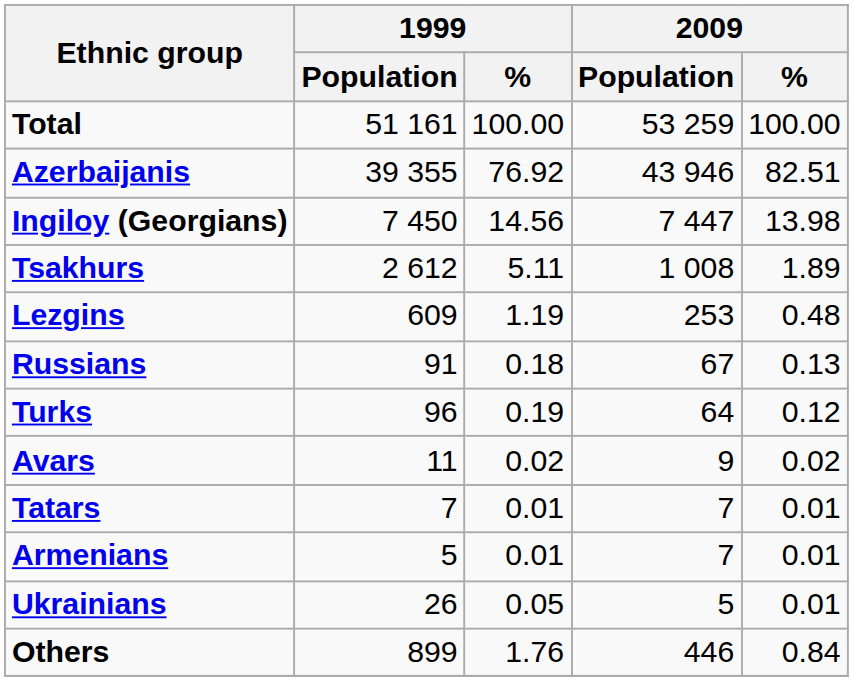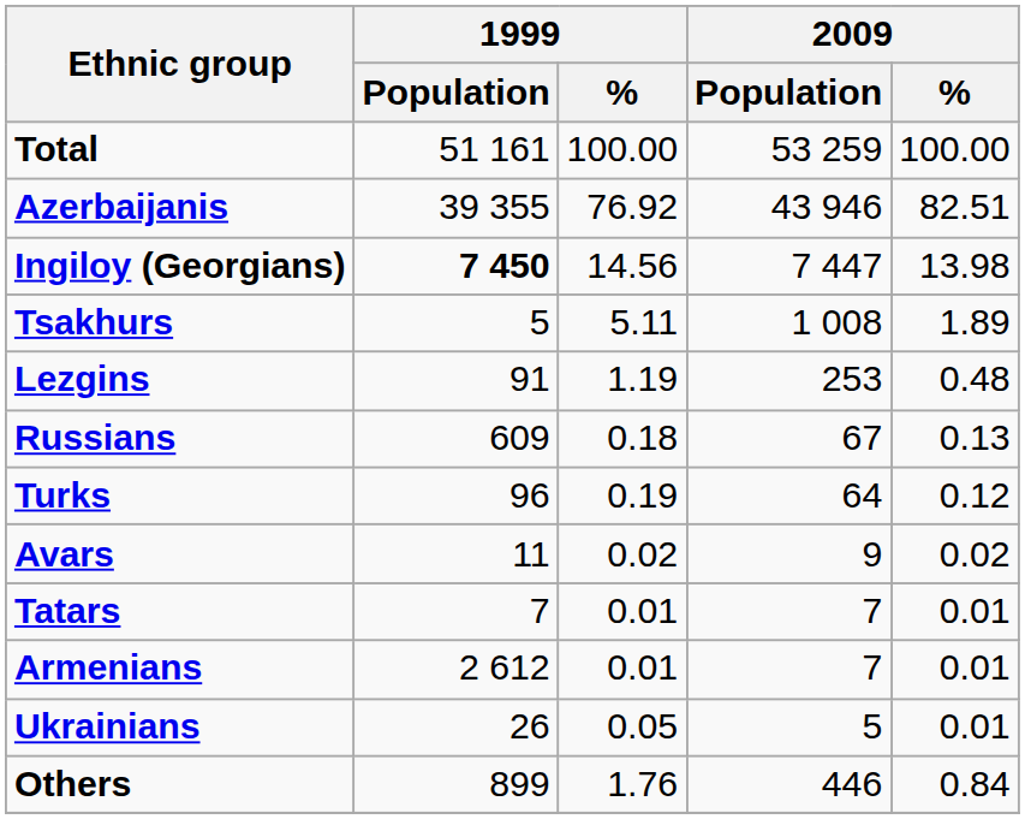 <table class="wikitable" style="text-align: right;">
 <tr style="background:#e0e0e0;">
 <th rowspan="2">Ethnic group</th>
 <th colspan="2">1999</th>
 <th colspan="2">2009</th>
 </tr>
 <tr style="background:#e0e0e0;">
 <th>Population</th>
 <th>%</th>
 <th>Population</th>
 <th>%</th>
 </tr>
 <tr>
 <td style="text-align:left;"><strong>Total</strong></td>
 <td>51 161</td>
 <td>100.00</td>
 <td>53 259</td>
 <td>100.00</td>
 </tr>
 <tr>
 <td style="text-align:left;"><strong><a href='#'>Azerbaijanis</a></strong></td>
 <td>39 355</td>
 <td>76.92</td>
 <td>43 946</td>
 <td>82.51</td>
 </tr>
 <tr>
 <td style="text-align:left;"><strong><a href='#'>Ingiloy</a> (Georgians)</strong></td>
-<td>7 450</td>
+<td><strong>7 450</strong></td>
 <td>14.56</td>
 <td>7 447</td>
 <td>13.98</td>
 </tr>
 <tr>
 <td style="text-align:left;"><strong><a href='#'>Tsakhurs</a></strong></td>
-<td>2 612</td>
+<td>5</td>
 <td>5.11</td>
 <td>1 008</td>
 <td>1.89</td>
 </tr>
 <tr>
 <td style="text-align:left;"><strong><a href='#'>Lezgins</a></strong></td>
-<td>609</td>
+<td>91</td>
 <td>1.19</td>
 <td>253</td>
 <td>0.48</td>
 </tr>
 <tr>
 <td style="text-align:left;"><strong><a href='#'>Russians</a></strong></td>
-<td>91</td>
+<td>609</td>
 <td>0.18</td>
 <td>67</td>
 <td>0.13</td>
 </tr>
 <tr>
 <td style="text-align:left;"><strong><a href='#'>Turks</a></strong></td>
 <td>96</td>
 <td>0.19</td>
 <td>64</td>
 <td>0.12</td>
 </tr>
 <tr>
 <td style="text-align:left;"><strong><a href='#'>Avars</a></strong></td>
 <td>11</td>
 <td>0.02</td>
 <td>9</td>
 <td>0.02</td>
 </tr>
 <tr>
 <td style="text-align:left;"><strong><a href='#'>Tatars</a></strong></td>
 <td>7</td>
 <td>0.01</td>
 <td>7</td>
 <td>0.01</td>
 </tr>
 <tr>
 <td style="text-align:left;"><strong><a href='#'>Armenians</a></strong></td>
-<td>5</td>
+<td>2 612</td>
 <td>0.01</td>
 <td>7</td>
 <td>0.01</td>
 </tr>
 <tr>
 <td style="text-align:left;"><strong><a href='#'>Ukrainians</a></strong></td>
 <td>26</td>
 <td>0.05</td>
 <td>5</td>
 <td>0.01</td>
 </tr>
 <tr>
 <td style="text-align:left;"><strong>Others</strong></td>
 <td>899</td>
 <td>1.76</td>
 <td>446</td>
 <td>0.84</td>
 </tr>
 <tr>
 </tr>
 </table>
